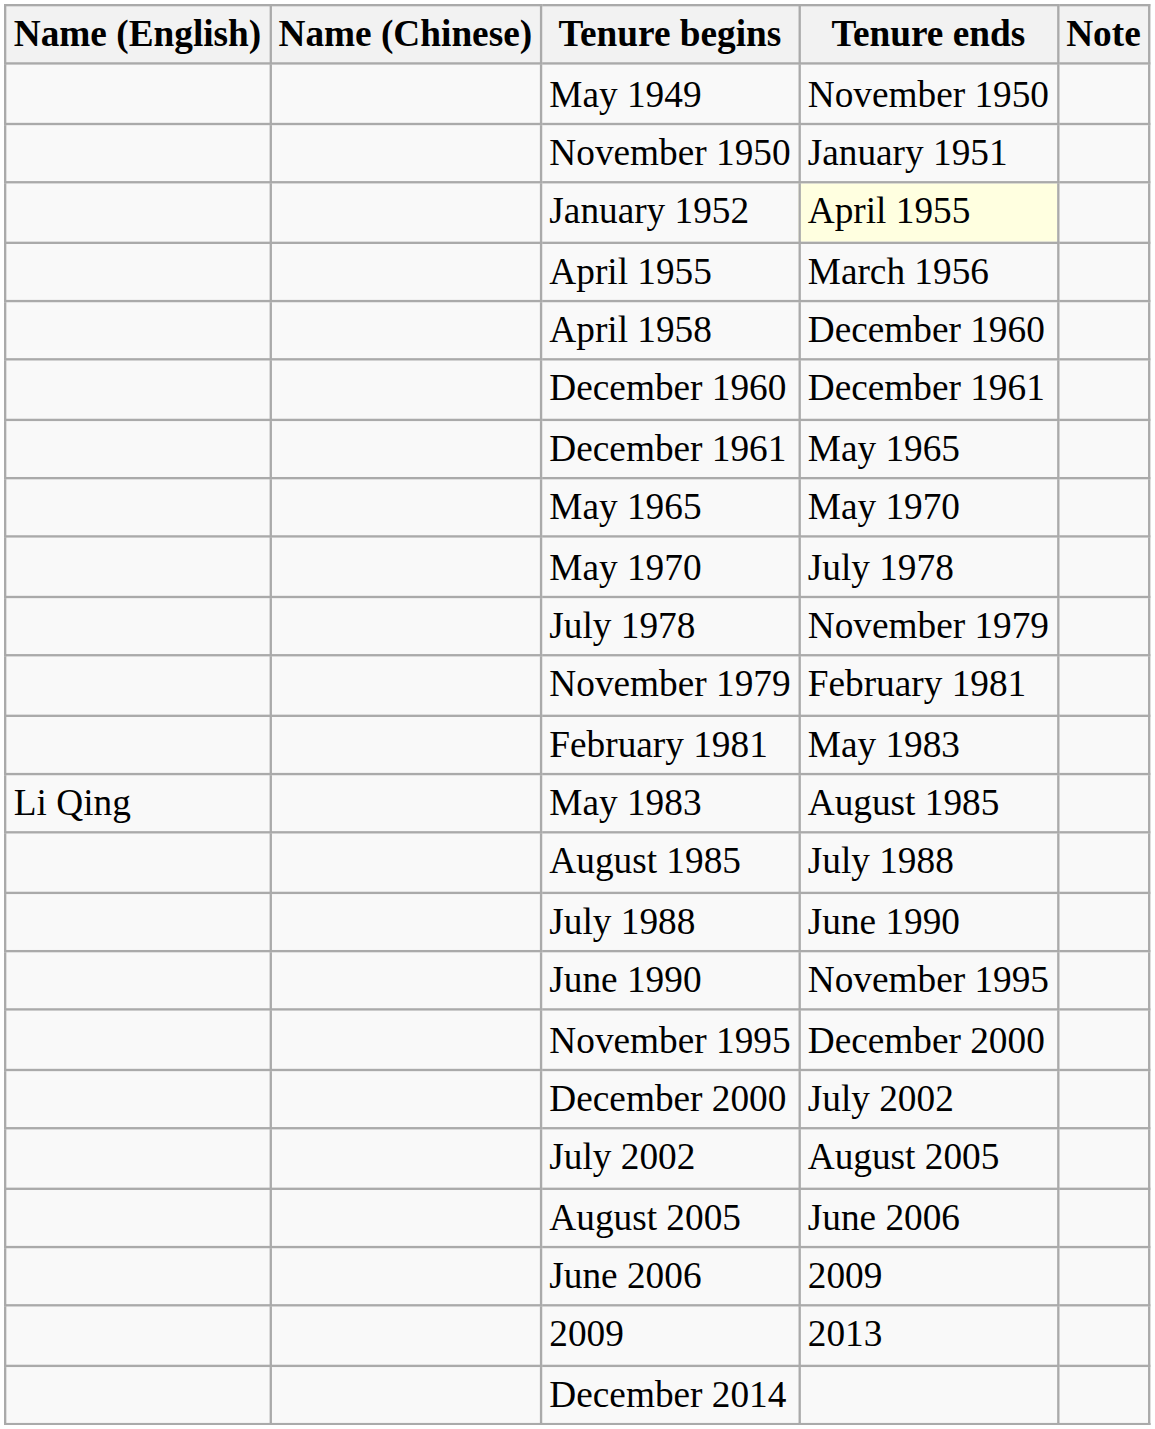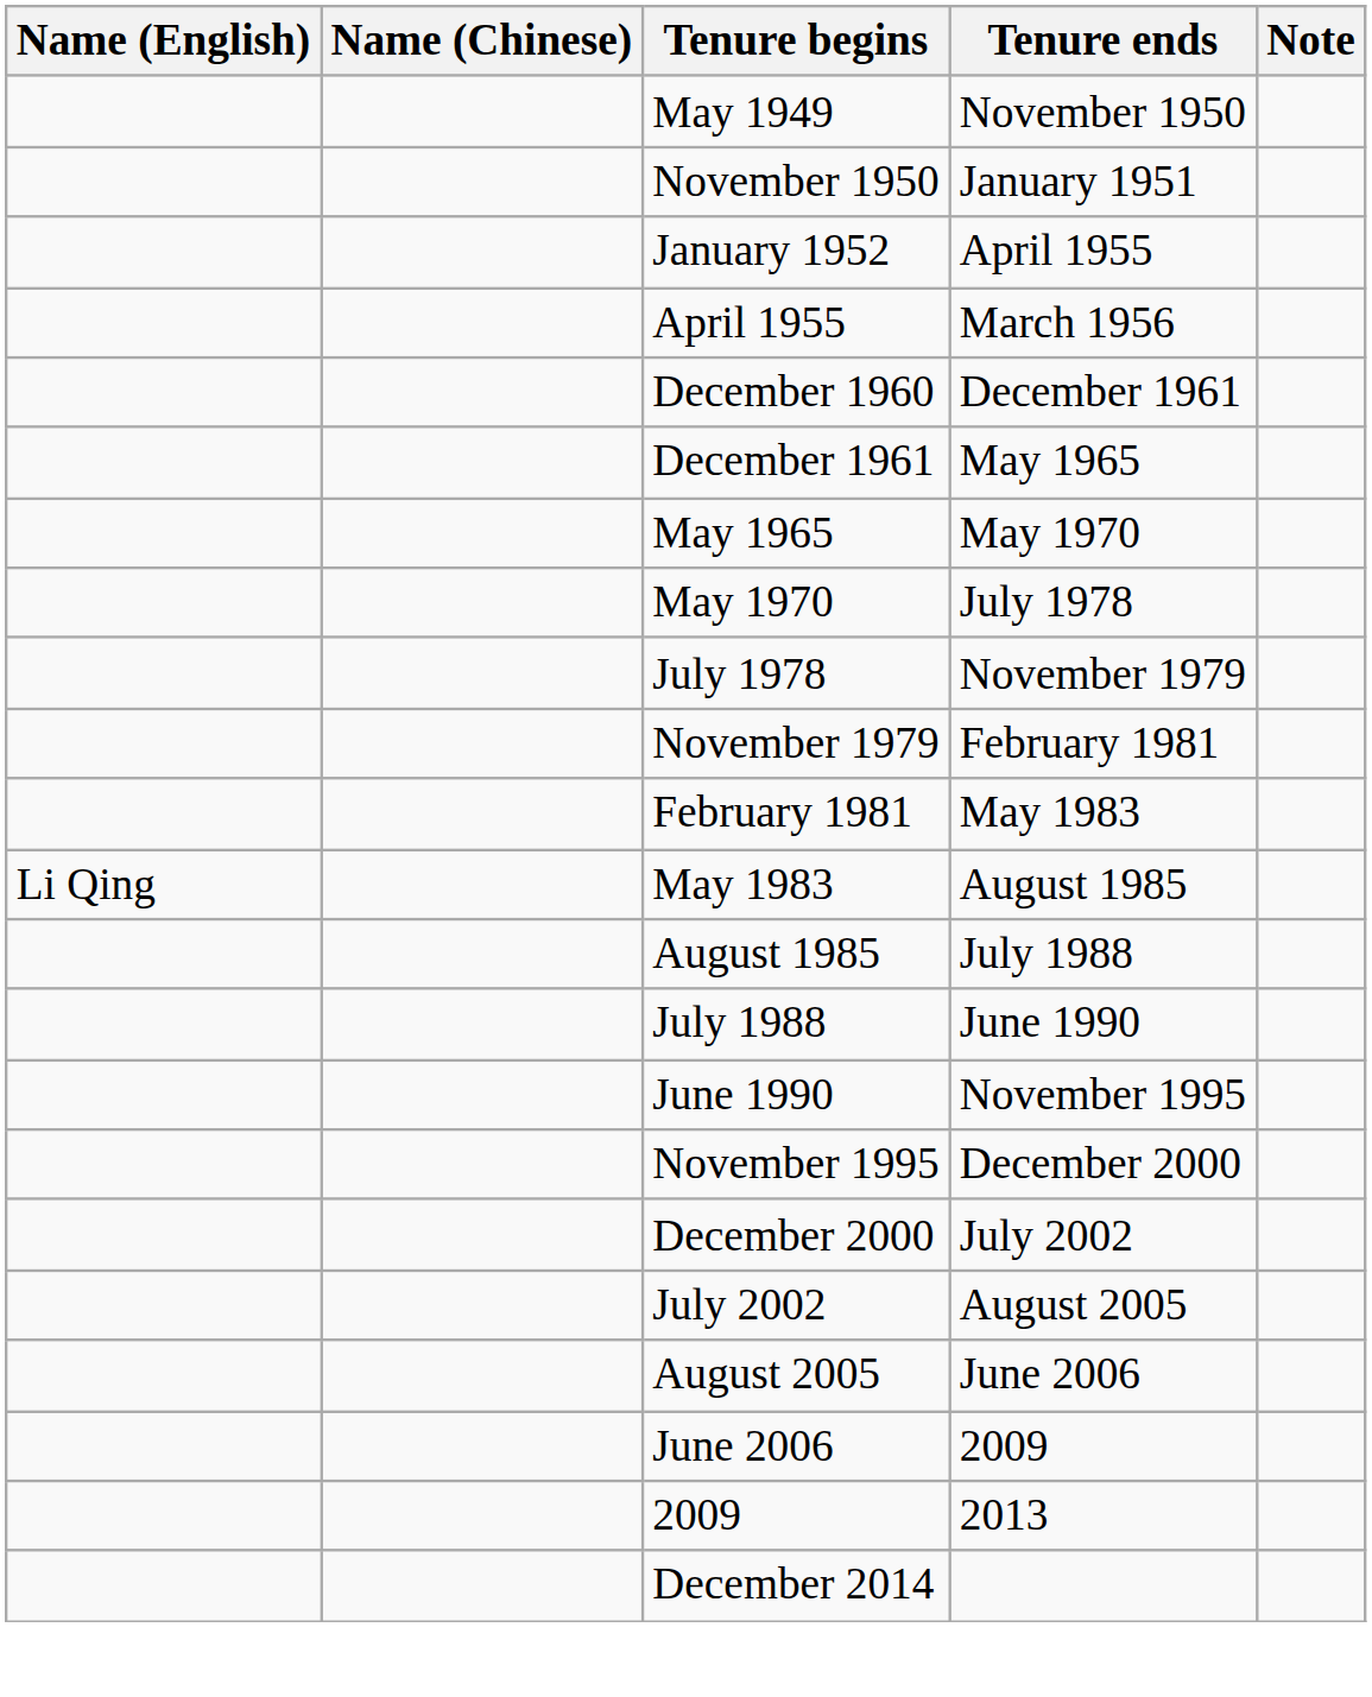 <table class="wikitable">
 <tr>
 <th>Name (English)</th>
 <th>Name (Chinese)</th>
 <th>Tenure begins</th>
 <th>Tenure ends</th>
 <th>Note</th>
 </tr>
 <tr>
 <td></td>
 <td></td>
 <td>May 1949</td>
 <td>November 1950</td>
 <td></td>
 </tr>
 <tr>
 <td></td>
 <td></td>
 <td>November 1950</td>
 <td>January 1951</td>
 <td></td>
 </tr>
 <tr>
 <td></td>
 <td></td>
 <td>January 1952</td>
-<td style="background: lightyellow;">April 1955</td>
+<td>April 1955</td>
 <td></td>
 </tr>
 <tr>
 <td></td>
 <td></td>
 <td>April 1955</td>
 <td>March 1956</td>
-<td></td>
-</tr>
-<tr>
-<td></td>
-<td></td>
-<td>April 1958</td>
-<td>December 1960</td>
 <td></td>
 </tr>
 <tr>
 <td></td>
 <td></td>
 <td>December 1960</td>
 <td>December 1961</td>
 <td></td>
 </tr>
 <tr>
 <td></td>
 <td></td>
 <td>December 1961</td>
 <td>May 1965</td>
 <td></td>
 </tr>
 <tr>
 <td></td>
 <td></td>
 <td>May 1965</td>
 <td>May 1970</td>
 <td></td>
 </tr>
 <tr>
 <td></td>
 <td></td>
 <td>May 1970</td>
 <td>July 1978</td>
 <td></td>
 </tr>
 <tr>
 <td></td>
 <td></td>
 <td>July 1978</td>
 <td>November 1979</td>
 <td></td>
 </tr>
 <tr>
 <td></td>
 <td></td>
 <td>November 1979</td>
 <td>February 1981</td>
 <td></td>
 </tr>
 <tr>
 <td></td>
 <td></td>
 <td>February 1981</td>
 <td>May 1983</td>
 <td></td>
 </tr>
 <tr>
 <td>Li Qing</td>
 <td></td>
 <td>May 1983</td>
 <td>August 1985</td>
 <td></td>
 </tr>
 <tr>
 <td></td>
 <td></td>
 <td>August 1985</td>
 <td>July 1988</td>
 <td></td>
 </tr>
 <tr>
 <td></td>
 <td></td>
 <td>July 1988</td>
 <td>June 1990</td>
 <td></td>
 </tr>
 <tr>
 <td></td>
 <td></td>
 <td>June 1990</td>
 <td>November 1995</td>
 <td></td>
 </tr>
 <tr>
 <td></td>
 <td></td>
 <td>November 1995</td>
 <td>December 2000</td>
 <td></td>
 </tr>
 <tr>
 <td></td>
 <td></td>
 <td>December 2000</td>
 <td>July 2002</td>
 <td></td>
 </tr>
 <tr>
 <td></td>
 <td></td>
 <td>July 2002</td>
 <td>August 2005</td>
 <td></td>
 </tr>
 <tr>
 <td></td>
 <td></td>
 <td>August 2005</td>
 <td>June 2006</td>
 <td></td>
 </tr>
 <tr>
 <td></td>
 <td></td>
 <td>June 2006</td>
 <td>2009</td>
 <td></td>
 </tr>
 <tr>
 <td></td>
 <td></td>
 <td>2009</td>
 <td>2013</td>
 <td></td>
 </tr>
 <tr>
 <td></td>
 <td></td>
 <td>December 2014</td>
 <td></td>
 <td></td>
 </tr>
 <tr>
 </tr>
 </table>
